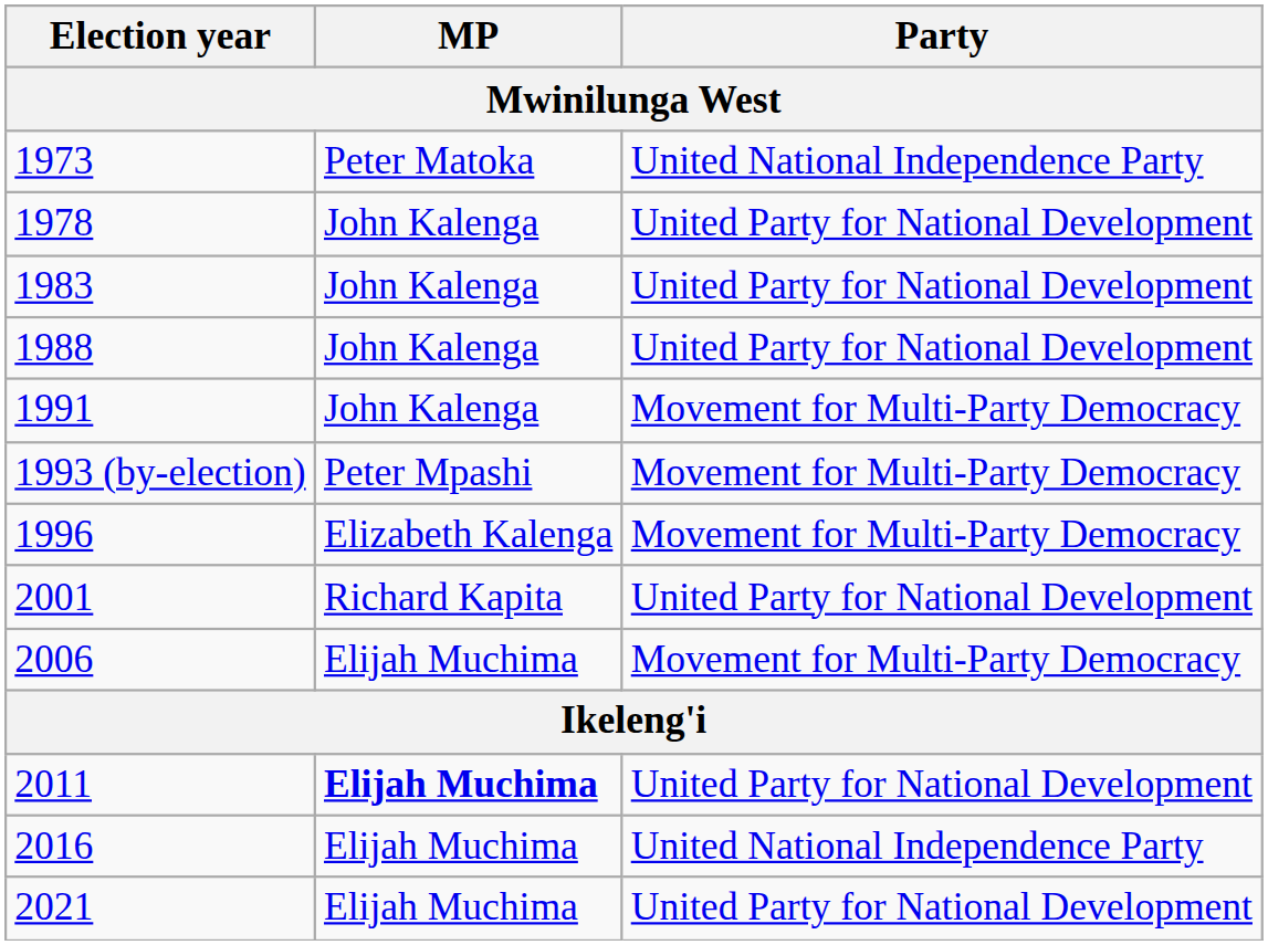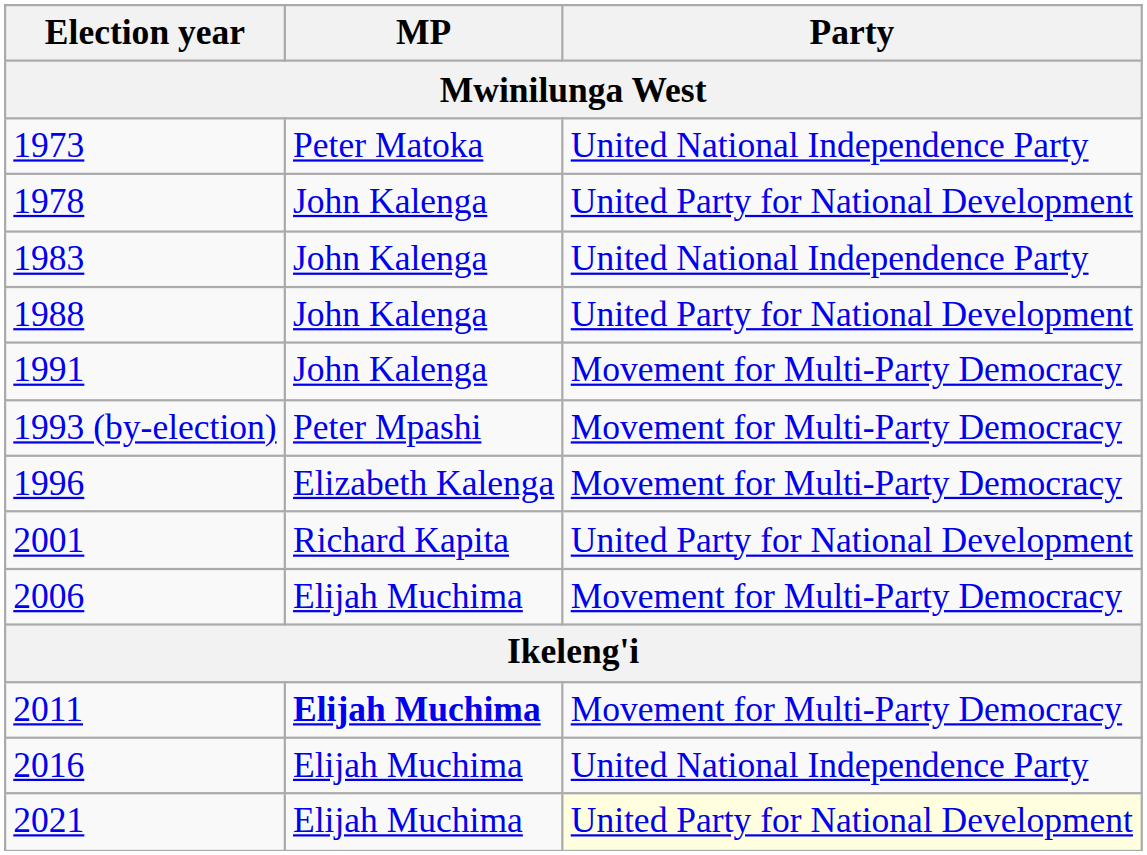 <table class=wikitable>
 <tr>
 <th>Election year</th>
 <th>MP</th>
 <th>Party</th>
 </tr>
 <tr>
 <th colspan=3>Mwinilunga West</th>
 </tr>
 <tr>
 <td><a href='#'>1973</a></td>
 <td><a href='#'>Peter Matoka</a></td>
 <td><a href='#'>United National Independence Party</a></td>
 </tr>
 <tr>
 <td><a href='#'>1978</a></td>
 <td><a href='#'>John Kalenga</a></td>
 <td><a href='#'>United Party for National Development</a></td>
 </tr>
 <tr>
 <td><a href='#'>1983</a></td>
 <td><a href='#'>John Kalenga</a></td>
-<td><a href='#'>United Party for National Development</a></td>
+<td><a href='#'>United National Independence Party</a></td>
 </tr>
 <tr>
 <td><a href='#'>1988</a></td>
 <td><a href='#'>John Kalenga</a></td>
 <td><a href='#'>United Party for National Development</a></td>
 </tr>
 <tr>
 <td><a href='#'>1991</a></td>
 <td><a href='#'>John Kalenga</a></td>
 <td><a href='#'>Movement for Multi-Party Democracy</a></td>
 </tr>
 <tr>
 <td><a href='#'>1993 (by-election)</a></td>
 <td><a href='#'>Peter Mpashi</a></td>
 <td><a href='#'>Movement for Multi-Party Democracy</a></td>
 </tr>
 <tr>
 <td><a href='#'>1996</a></td>
 <td><a href='#'>Elizabeth Kalenga</a></td>
 <td><a href='#'>Movement for Multi-Party Democracy</a></td>
 </tr>
 <tr>
 <td><a href='#'>2001</a></td>
 <td><a href='#'>Richard Kapita</a></td>
 <td><a href='#'>United Party for National Development</a></td>
 </tr>
 <tr>
 <td><a href='#'>2006</a></td>
 <td><a href='#'>Elijah Muchima</a></td>
 <td><a href='#'>Movement for Multi-Party Democracy</a></td>
 </tr>
 <tr>
 <th colspan=3>Ikeleng'i</th>
 </tr>
 <tr>
 <td><a href='#'>2011</a></td>
 <td><strong><a href='#'>Elijah Muchima</a></strong></td>
-<td><a href='#'>United Party for National Development</a></td>
+<td><a href='#'>Movement for Multi-Party Democracy</a></td>
 </tr>
 <tr>
 <td><a href='#'>2016</a></td>
 <td><a href='#'>Elijah Muchima</a></td>
 <td><a href='#'>United National Independence Party</a></td>
 </tr>
 <tr>
 <td><a href='#'>2021</a></td>
 <td><a href='#'>Elijah Muchima</a></td>
-<td><a href='#'>United Party for National Development</a></td>
+<td style="background: lightyellow;"><a href='#'>United Party for National Development</a></td>
 </tr>
 </table>
